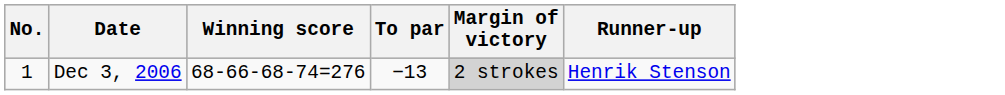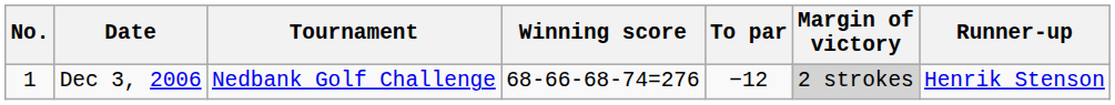 <table class="wikitable" style="font-size:95%;">
 <tr>
 <th>No.</th>
 <th>Date</th>
+<th>Tournament</th>
 <th>Winning score</th>
 <th>To par</th>
 <th>Margin of<br>victory</th>
 <th>Runner-up</th>
 </tr>
 <tr>
 <td align=center>1</td>
 <td align=right>Dec 3, <a href='#'>2006</a></td>
+<td><a href='#'>Nedbank Golf Challenge</a></td>
 <td align=right>68-66-68-74=276</td>
-<td align=center>−13</td>
+<td align=center>−12</td>
 <td style="background: lightgrey;">2 strokes</td>
 <td> <a href='#'>Henrik Stenson</a></td>
 </tr>
 </table>
